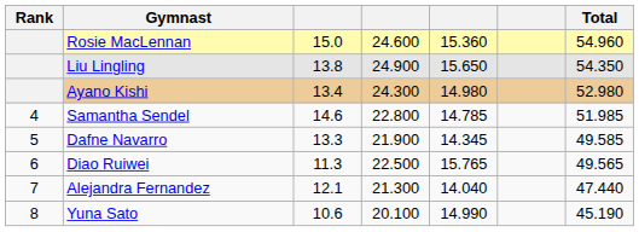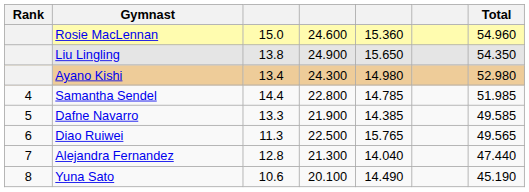 <table class="wikitable sortable" style="text-align:center; font-size:95%">
 <tr>
 <th scope="col" style="width:50px;">Rank</th>
 <th scope="col" style="width:220px;">Gymnast</th>
 <th scope="col" style="width:60px;"></th>
 <th scope="col" style="width:60px;"></th>
 <th scopre="col" style="width:60px;"></th>
 <th scope="col" style="width: 60px;"></th>
 <th scope="col" style="width:60px;">Total</th>
 </tr>
 <tr style="background:#fffcaf;">
 <th scope=row style="text-align:center"></th>
 <td style="text-align:left;"><a href='#'>Rosie MacLennan</a><br></td>
 <td>15.0</td>
 <td>24.600</td>
 <td>15.360</td>
 <td></td>
 <td>54.960</td>
 </tr>
 <tr style="background:#e5e5e5;">
 <th scope=row style="text-align:center"></th>
 <td style="text-align:left;"><a href='#'>Liu Lingling</a><br></td>
 <td>13.8</td>
 <td>24.900</td>
 <td>15.650</td>
 <td></td>
 <td>54.350</td>
 </tr>
 <tr style="background:#ec9;">
 <th scope=row style="text-align:center"></th>
 <td style="text-align:left;"><a href='#'>Ayano Kishi</a><br></td>
 <td>13.4</td>
 <td>24.300</td>
 <td>14.980</td>
 <td></td>
 <td>52.980</td>
 </tr>
 <tr>
 <td scope=row style="text-align:center">4</td>
 <td style="text-align:left;"><a href='#'>Samantha Sendel</a><br></td>
-<td>14.6</td>
+<td>14.4</td>
 <td>22.800</td>
 <td>14.785</td>
 <td></td>
 <td>51.985</td>
 </tr>
 <tr>
 <td scope=row style="text-align:center">5</td>
 <td style="text-align:left;"><a href='#'>Dafne Navarro</a><br></td>
 <td>13.3</td>
 <td>21.900</td>
-<td>14.345</td>
+<td>14.385</td>
 <td></td>
 <td>49.585</td>
 </tr>
 <tr>
 <td scope=row style="text-align:center">6</td>
 <td style="text-align:left;"><a href='#'>Diao Ruiwei</a><br></td>
 <td>11.3</td>
 <td>22.500</td>
 <td>15.765</td>
 <td></td>
 <td>49.565</td>
 </tr>
 <tr>
 <td scope=row style="text-align:center">7</td>
 <td style="text-align:left;"><a href='#'>Alejandra Fernandez</a><br></td>
-<td>12.1</td>
+<td>12.8</td>
 <td>21.300</td>
 <td>14.040</td>
 <td></td>
 <td>47.440</td>
 </tr>
 <tr>
 <td scope=row style="text-align:center">8</td>
 <td style="text-align:left;"><a href='#'>Yuna Sato</a><br></td>
 <td>10.6</td>
 <td>20.100</td>
-<td>14.990</td>
+<td>14.490</td>
 <td></td>
 <td>45.190</td>
 </tr>
 </table>
